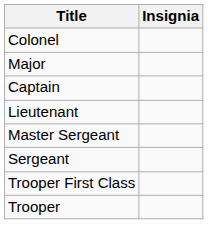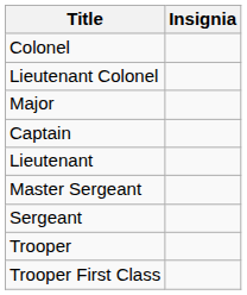 <table class="wikitable">
 <tr>
 <th>Title</th>
 <th>Insignia</th>
 </tr>
 <tr>
 <td>Colonel</td>
+<td></td>
+</tr>
+<tr>
+<td>Lieutenant Colonel</td>
 <td></td>
 </tr>
 <tr>
 <td>Major</td>
 <td></td>
 </tr>
 <tr>
 <td>Captain</td>
 <td></td>
 </tr>
 <tr>
 <td>Lieutenant</td>
 <td></td>
 </tr>
 <tr>
 <td>Master Sergeant</td>
 <td></td>
 </tr>
 <tr>
 <td>Sergeant</td>
 <td></td>
 </tr>
 <tr>
+<td>Trooper</td>
+<td></td>
+</tr>
+<tr>
 <td>Trooper First Class</td>
 <td></td>
 </tr>
-<tr>
-<td>Trooper</td>
-<td></td>
-</tr>
 </table>
